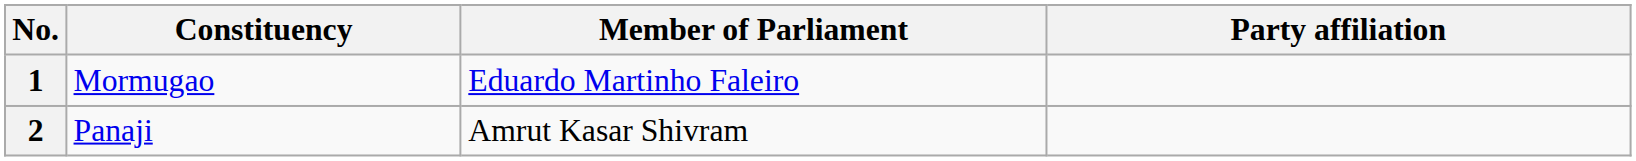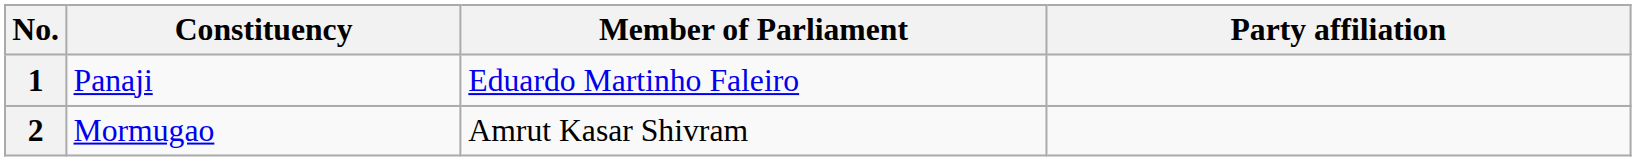 <table class="wikitable sortable">
 <tr style="text-align:center;">
 <th>No.</th>
 <th style="width:12em">Constituency</th>
 <th style="width:18em">Member of Parliament</th>
 <th colspan="2" style="width:18em">Party affiliation</th>
 </tr>
 <tr>
 <th>1</th>
-<td><a href='#'>Mormugao</a></td>
+<td><a href='#'>Panaji</a></td>
 <td><a href='#'>Eduardo Martinho Faleiro</a></td>
 <td></td>
 </tr>
 <tr>
 <th>2</th>
-<td><a href='#'>Panaji</a></td>
+<td><a href='#'>Mormugao</a></td>
 <td>Amrut Kasar Shivram</td>
 <td></td>
 </tr>
 </table>
